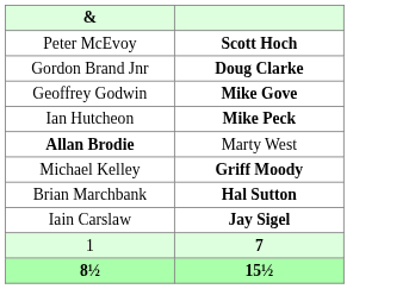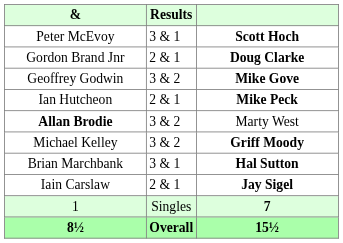 <table border="1" cellpadding="3" style="border-collapse: collapse; text-align:center;">
 <tr style="background:#ddffdd;">
 <th width=160> & </th>
+<th>Results</th>
 <th width=160></th>
 </tr>
 <tr>
 <td>Peter McEvoy</td>
+<td align=left> 3 & 1</td>
 <td><strong>Scott Hoch</strong></td>
 </tr>
 <tr>
 <td>Gordon Brand Jnr</td>
+<td align=left> 2 & 1</td>
 <td><strong>Doug Clarke</strong></td>
 </tr>
 <tr>
 <td>Geoffrey Godwin</td>
+<td align=left> 3 & 2</td>
 <td><strong>Mike Gove</strong></td>
 </tr>
 <tr>
 <td>Ian Hutcheon</td>
+<td align=left> 2 & 1</td>
 <td><strong>Mike Peck</strong></td>
 </tr>
 <tr>
 <td><strong>Allan Brodie</strong></td>
+<td align=left> 3 & 2</td>
 <td>Marty West</td>
 </tr>
 <tr>
 <td>Michael Kelley</td>
+<td align=left> 3 & 2</td>
 <td><strong>Griff Moody</strong></td>
 </tr>
 <tr>
 <td>Brian Marchbank</td>
+<td align=left> 3 & 1</td>
 <td><strong>Hal Sutton</strong></td>
 </tr>
 <tr>
 <td>Iain Carslaw</td>
+<td align=left> 2 & 1</td>
 <td><strong>Jay Sigel</strong></td>
 </tr>
 <tr style="background:#ddffdd;">
 <td>1</td>
+<td>Singles</td>
 <td><strong>7</strong></td>
 </tr>
 <tr style="background:#aaffaa;">
 <th>8½</th>
+<th>Overall</th>
 <th>15½</th>
 </tr>
 </table>
